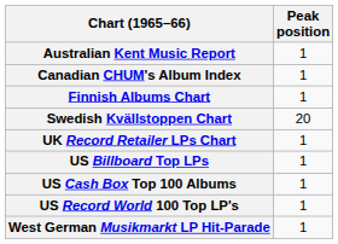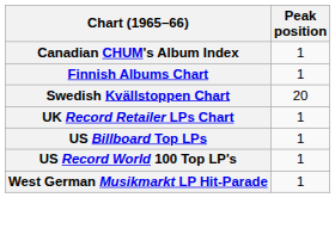 <table class="wikitable plainrowheaders" style="text-align:center">
 <tr>
 <th scope="col">Chart (1965–66)</th>
 <th scope="col">Peak <br>position</th>
-</tr>
-<tr>
-<th scope="row" align="left">Australian <a href='#'>Kent Music Report</a></th>
-<td style="text-align:center;">1</td>
 </tr>
 <tr>
 <th scope="row" align="left">Canadian <a href='#'>CHUM</a>'s Album Index</th>
 <td style="text-align:center;">1</td>
 </tr>
 <tr>
 <th scope="row" align="left"><a href='#'>Finnish Albums Chart</a></th>
 <td align="center">1</td>
 </tr>
 <tr>
 <th scope="row" align="left">Swedish <a href='#'>Kvällstoppen Chart</a></th>
 <td style="text-align:center;">20</td>
 </tr>
 <tr>
 <th scope="row" align="left">UK <a href='#'><em>Record Retailer</em> LPs Chart</a></th>
 <td style="text-align:center;">1</td>
 </tr>
 <tr>
 <th scope="row" align="left">US <a href='#'><em>Billboard</em> Top LPs</a></th>
 <td style="text-align:center;">1</td>
 </tr>
 <tr>
-<th scope="row" align="left">US <em><a href='#'>Cash Box</a></em> Top 100 Albums</th>
-<td style="text-align:center;">1</td>
-</tr>
-<tr>
 <th scope="row" align="left">US <em><a href='#'>Record World</a></em> 100 Top LP's</th>
 <td style="text-align:center;">1</td>
 </tr>
 <tr>
 <th scope="row" align="left">West German <a href='#'><em>Musikmarkt</em> LP Hit-Parade</a></th>
 <td style="text-align:center;">1</td>
 </tr>
 </table>
